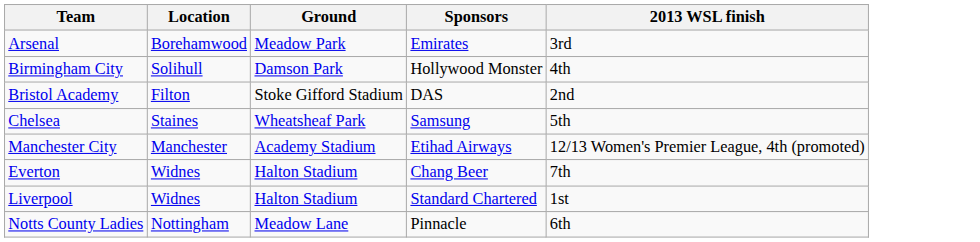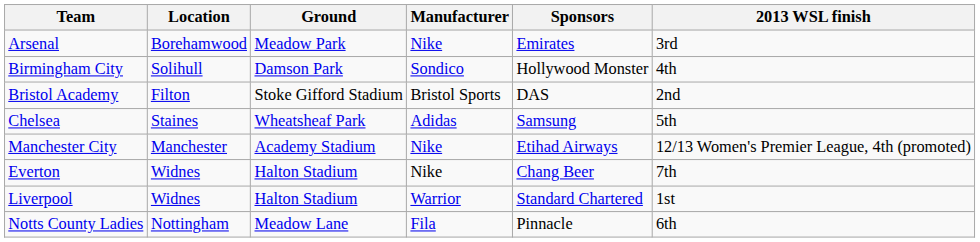 <table class="wikitable sortable">
 <tr>
 <th>Team</th>
 <th>Location</th>
 <th>Ground</th>
+<th>Manufacturer</th>
 <th>Sponsors</th>
 <th>2013 WSL finish</th>
 </tr>
 <tr>
 <td><a href='#'>Arsenal</a></td>
 <td><a href='#'>Borehamwood</a></td>
 <td><a href='#'>Meadow Park</a></td>
+<td><a href='#'>Nike</a></td>
 <td><a href='#'>Emirates</a></td>
 <td>3rd</td>
 </tr>
 <tr>
 <td><a href='#'>Birmingham City</a></td>
 <td><a href='#'>Solihull</a></td>
 <td><a href='#'>Damson Park</a></td>
+<td><a href='#'>Sondico</a></td>
 <td>Hollywood Monster</td>
 <td>4th</td>
 </tr>
 <tr>
 <td><a href='#'>Bristol Academy</a></td>
 <td><a href='#'>Filton</a></td>
 <td>Stoke Gifford Stadium</td>
+<td>Bristol Sports</td>
 <td>DAS</td>
 <td>2nd</td>
 </tr>
 <tr>
 <td><a href='#'>Chelsea</a></td>
 <td><a href='#'>Staines</a></td>
 <td><a href='#'>Wheatsheaf Park</a></td>
+<td><a href='#'>Adidas</a></td>
 <td><a href='#'>Samsung</a></td>
 <td>5th</td>
 </tr>
 <tr>
 <td><a href='#'>Manchester City</a></td>
 <td><a href='#'>Manchester</a></td>
 <td><a href='#'>Academy Stadium</a></td>
+<td><a href='#'>Nike</a></td>
 <td><a href='#'>Etihad Airways</a></td>
 <td>12/13 Women's Premier League, 4th (promoted)</td>
 </tr>
 <tr>
 <td><a href='#'>Everton</a></td>
 <td><a href='#'>Widnes</a></td>
 <td><a href='#'>Halton Stadium</a></td>
+<td>Nike</td>
 <td><a href='#'>Chang Beer</a></td>
 <td>7th</td>
 </tr>
 <tr>
 <td><a href='#'>Liverpool</a></td>
 <td><a href='#'>Widnes</a></td>
 <td><a href='#'>Halton Stadium</a></td>
+<td><a href='#'>Warrior</a></td>
 <td><a href='#'>Standard Chartered</a></td>
 <td>1st</td>
 </tr>
 <tr>
 <td><a href='#'>Notts County Ladies</a></td>
 <td><a href='#'>Nottingham</a></td>
 <td><a href='#'>Meadow Lane</a></td>
+<td><a href='#'>Fila</a></td>
 <td>Pinnacle</td>
 <td>6th</td>
 </tr>
 </table>
